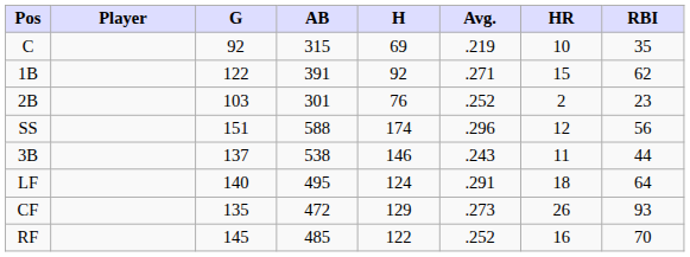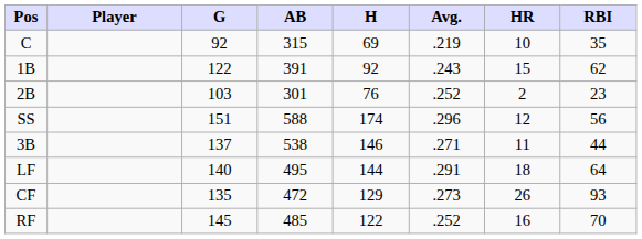 <table class="wikitable sortable">
 <tr>
 <th style="background:#ddf; width:5%;">Pos</th>
 <th style="background:#ddf; width:16%;">Player</th>
 <th style="background:#ddf; width:9%;">G</th>
 <th style="background:#ddf; width:9%;">AB</th>
 <th style="background:#ddf; width:9%;">H</th>
 <th style="background:#ddf; width:9%;">Avg.</th>
 <th style="background:#ddf; width:9%;">HR</th>
 <th style="background:#ddf; width:9%;">RBI</th>
 </tr>
 <tr align="center">
 <td>C</td>
 <td></td>
 <td>92</td>
 <td>315</td>
 <td>69</td>
 <td>.219</td>
 <td>10</td>
 <td>35</td>
 </tr>
 <tr align="center">
 <td>1B</td>
 <td></td>
 <td>122</td>
 <td>391</td>
 <td>92</td>
-<td>.271</td>
+<td>.243</td>
 <td>15</td>
 <td>62</td>
 </tr>
 <tr align="center">
 <td>2B</td>
 <td></td>
 <td>103</td>
 <td>301</td>
 <td>76</td>
 <td>.252</td>
 <td>2</td>
 <td>23</td>
 </tr>
 <tr align="center">
 <td>SS</td>
 <td></td>
 <td>151</td>
 <td>588</td>
 <td>174</td>
 <td>.296</td>
 <td>12</td>
 <td>56</td>
 </tr>
 <tr align="center">
 <td>3B</td>
 <td></td>
 <td>137</td>
 <td>538</td>
 <td>146</td>
-<td>.243</td>
+<td>.271</td>
 <td>11</td>
 <td>44</td>
 </tr>
 <tr align="center">
 <td>LF</td>
 <td></td>
 <td>140</td>
 <td>495</td>
-<td>124</td>
+<td>144</td>
 <td>.291</td>
 <td>18</td>
 <td>64</td>
 </tr>
 <tr align="center">
 <td>CF</td>
 <td></td>
 <td>135</td>
 <td>472</td>
 <td>129</td>
 <td>.273</td>
 <td>26</td>
 <td>93</td>
 </tr>
 <tr align="center">
 <td>RF</td>
 <td></td>
 <td>145</td>
 <td>485</td>
 <td>122</td>
 <td>.252</td>
 <td>16</td>
 <td>70</td>
 </tr>
 </table>
